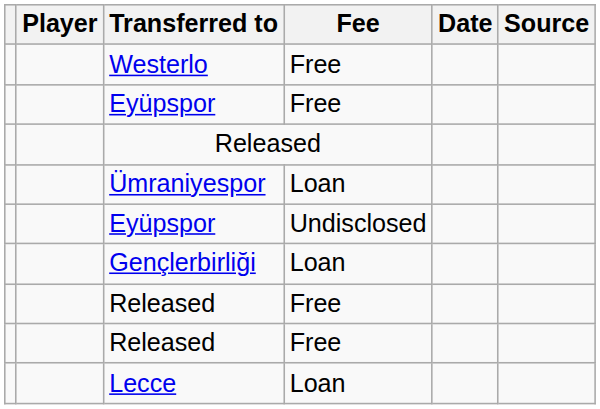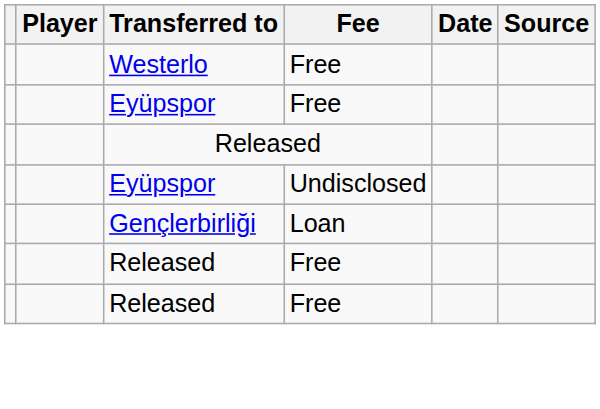 <table class="wikitable plainrowheaders sortable">
 <tr>
 <th></th>
 <th scope="col">Player</th>
 <th>Transferred to</th>
 <th style="width: 65px;">Fee</th>
 <th scope="col">Date</th>
 <th scope="col">Source</th>
 </tr>
 <tr>
 <td align="center"></td>
 <td></td>
 <td> <a href='#'>Westerlo</a></td>
 <td>Free</td>
 <td></td>
 <td></td>
 </tr>
 <tr>
 <td align="center"></td>
 <td></td>
 <td> <a href='#'>Eyüpspor</a></td>
 <td>Free</td>
 <td></td>
 <td></td>
 </tr>
 <tr>
 <td align="center"></td>
 <td></td>
 <td colspan="2" style="text-align: center;">Released</td>
 <td></td>
 <td></td>
 </tr>
 <tr>
 <td align="center"></td>
 <td></td>
-<td> <a href='#'>Ümraniyespor</a></td>
-<td>Loan</td>
-<td></td>
-<td></td>
-</tr>
-<tr>
-<td align="center"></td>
-<td></td>
 <td> <a href='#'>Eyüpspor</a></td>
 <td>Undisclosed</td>
 <td></td>
 <td></td>
 </tr>
 <tr>
 <td align="center"></td>
 <td></td>
 <td> <a href='#'>Gençlerbirliği</a></td>
 <td>Loan</td>
 <td></td>
 <td></td>
 </tr>
 <tr>
 <td align="center"></td>
 <td></td>
 <td>Released</td>
 <td>Free</td>
 <td></td>
 <td></td>
 </tr>
 <tr>
 <td align="center"></td>
 <td></td>
 <td>Released</td>
 <td>Free</td>
 <td></td>
 <td></td>
 </tr>
-<tr>
-<td align="center"></td>
-<td></td>
-<td> <a href='#'>Lecce</a></td>
-<td>Loan</td>
-<td></td>
-<td></td>
-</tr>
 </table>
